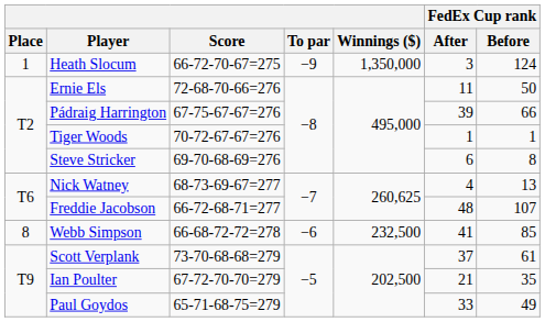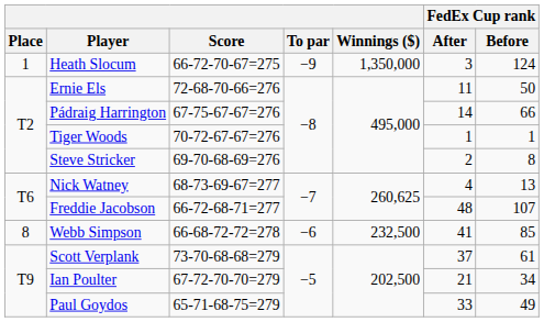 <table class=wikitable>
 <tr>
 <th colspan=5></th>
 <th colspan=2>FedEx Cup rank</th>
 </tr>
 <tr>
 <th>Place</th>
 <th>Player</th>
 <th>Score</th>
 <th>To par</th>
 <th>Winnings ($)</th>
 <th>After</th>
 <th>Before</th>
 </tr>
 <tr>
 <td align=center>1</td>
 <td> <a href='#'>Heath Slocum</a></td>
 <td>66-72-70-67=275</td>
 <td align=center>−9</td>
 <td align=right>1,350,000</td>
 <td align=right>3</td>
 <td align=right>124</td>
 </tr>
 <tr>
 <td style="text-align:center;" rowspan="4">T2</td>
 <td> <a href='#'>Ernie Els</a></td>
 <td>72-68-70-66=276</td>
 <td style="text-align:center;" rowspan="4">−8</td>
 <td style="text-align:right;" rowspan="4">495,000</td>
 <td align=right>11</td>
 <td align=right>50</td>
 </tr>
 <tr>
 <td> <a href='#'>Pádraig Harrington</a></td>
 <td>67-75-67-67=276</td>
-<td align=right>39</td>
+<td align=right>14</td>
 <td align=right>66</td>
 </tr>
 <tr>
 <td> <a href='#'>Tiger Woods</a></td>
 <td>70-72-67-67=276</td>
 <td align=right>1</td>
 <td align=right>1</td>
 </tr>
 <tr>
 <td> <a href='#'>Steve Stricker</a></td>
 <td>69-70-68-69=276</td>
-<td align=right>6</td>
+<td align=right>2</td>
 <td align=right>8</td>
 </tr>
 <tr>
 <td style="text-align:center;" rowspan="2">T6</td>
 <td> <a href='#'>Nick Watney</a></td>
 <td>68-73-69-67=277</td>
 <td style="text-align:center;" rowspan="2">−7</td>
 <td style="text-align:right;" rowspan="2">260,625</td>
 <td align=right>4</td>
 <td align=right>13</td>
 </tr>
 <tr>
 <td> <a href='#'>Freddie Jacobson</a></td>
 <td>66-72-68-71=277</td>
 <td align=right>48</td>
 <td align=right>107</td>
 </tr>
 <tr>
 <td align=center>8</td>
 <td> <a href='#'>Webb Simpson</a></td>
 <td>66-68-72-72=278</td>
 <td align=center>−6</td>
 <td align=right>232,500</td>
 <td align=right>41</td>
 <td align=right>85</td>
 </tr>
 <tr>
 <td style="text-align:center;" rowspan="3">T9</td>
 <td> <a href='#'>Scott Verplank</a></td>
 <td>73-70-68-68=279</td>
 <td style="text-align:center;" rowspan="3">−5</td>
 <td style="text-align:right;" rowspan="3">202,500</td>
 <td align=right>37</td>
 <td align=right>61</td>
 </tr>
 <tr>
 <td> <a href='#'>Ian Poulter</a></td>
 <td>67-72-70-70=279</td>
 <td align=right>21</td>
-<td align=right>35</td>
+<td align=right>34</td>
 </tr>
 <tr>
 <td> <a href='#'>Paul Goydos</a></td>
 <td>65-71-68-75=279</td>
 <td align=right>33</td>
 <td align=right>49</td>
 </tr>
 </table>
